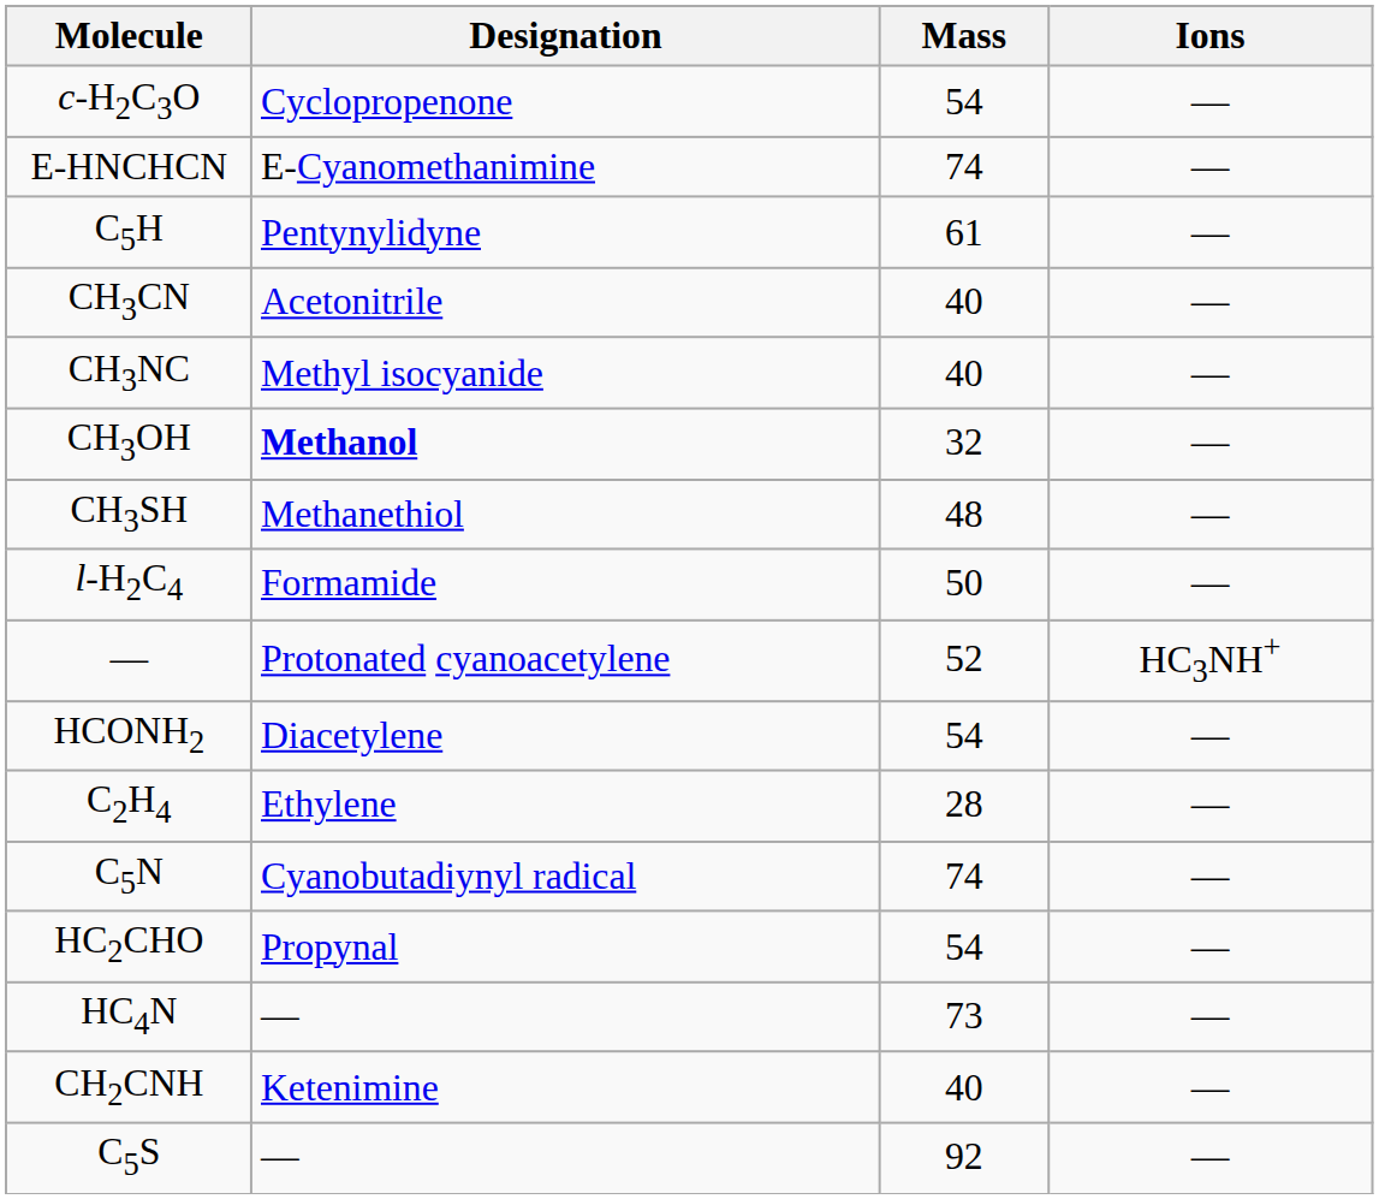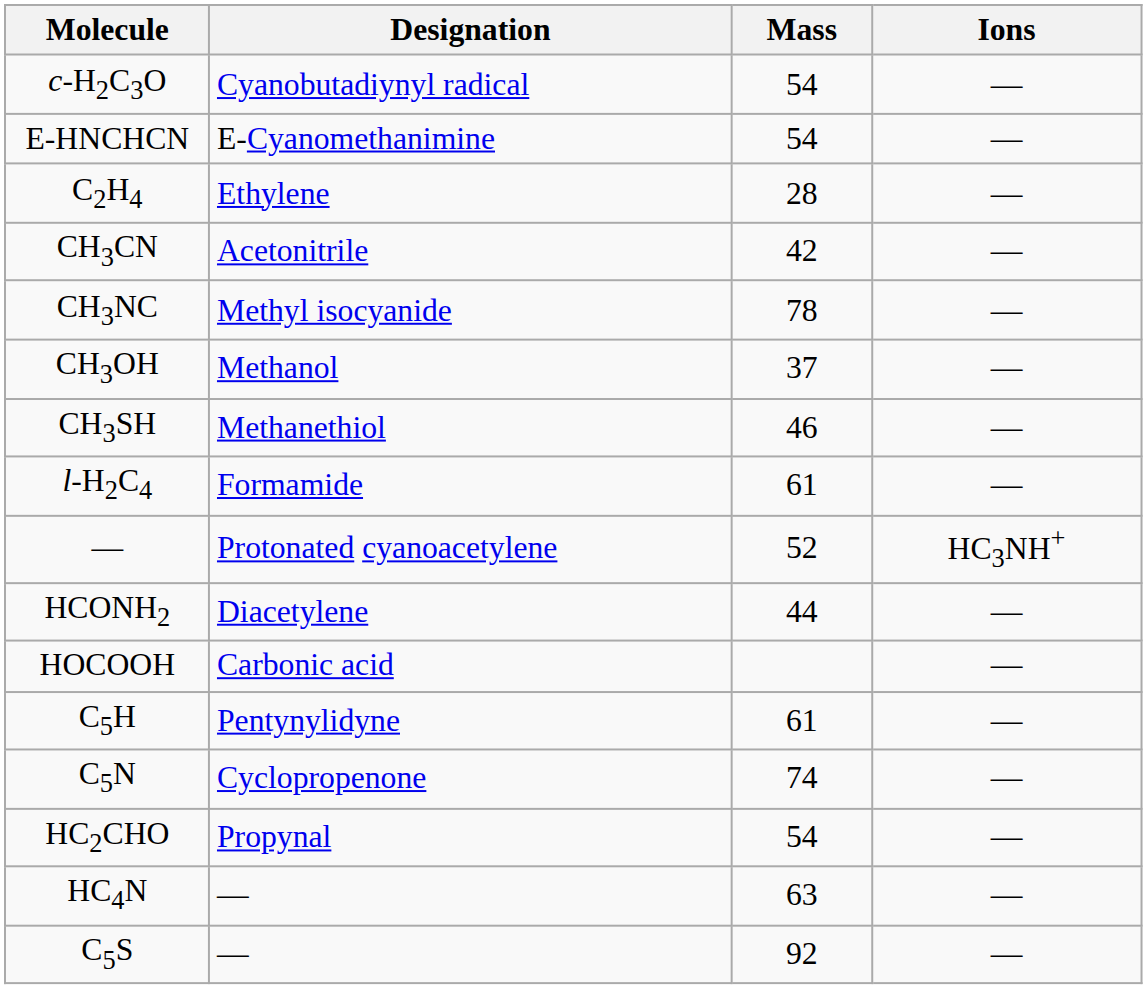 <table class="wikitable sortable sticky-header">
 <tr>
 <th style="width: 6em;">Molecule</th>
 <th style="width: 16em;">Designation</th>
 <th style="width: 4em;">Mass</th>
 <th style="width: 8em;">Ions</th>
 </tr>
 <tr>
 <td align="center"><em>c</em>-H<sub>2</sub>C<sub>3</sub>O</td>
-<td><a href='#'>Cyclopropenone</a></td>
+<td><a href='#'>Cyanobutadiynyl radical</a></td>
 <td align="center">54</td>
 <td align="center">—</td>
 </tr>
 <tr>
 <td align="center">E-HNCHCN</td>
 <td>E-<a href='#'>Cyanomethanimine</a></td>
-<td align="center">74</td>
+<td align="center">54</td>
 <td align="center">—</td>
 </tr>
 <tr>
-<td align="center">C<sub>5</sub>H</td>
-<td><a href='#'>Pentynylidyne</a></td>
-<td align="center">61</td>
+<td align="center">C<sub>2</sub>H<sub>4</sub></td>
+<td><a href='#'>Ethylene</a></td>
+<td align="center">28</td>
 <td align="center">—</td>
 </tr>
 <tr>
 <td align="center">CH<sub>3</sub>CN</td>
 <td><a href='#'>Acetonitrile</a></td>
-<td align="center">40</td>
+<td align="center">42</td>
 <td align="center">—</td>
 </tr>
 <tr>
 <td align="center">CH<sub>3</sub>NC</td>
 <td><a href='#'>Methyl isocyanide</a></td>
-<td align="center">40</td>
+<td align="center">78</td>
 <td align="center">—</td>
 </tr>
 <tr>
 <td align="center">CH<sub>3</sub>OH</td>
-<td><strong><a href='#'>Methanol</a></strong></td>
-<td align="center">32</td>
+<td><a href='#'>Methanol</a></td>
+<td align="center">37</td>
 <td align="center">—</td>
 </tr>
 <tr>
 <td align="center">CH<sub>3</sub>SH</td>
 <td><a href='#'>Methanethiol</a></td>
-<td align="center">48</td>
+<td align="center">46</td>
 <td align="center">—</td>
 </tr>
 <tr>
 <td align="center"><em>l</em>-H<sub>2</sub>C<sub>4</sub></td>
 <td><a href='#'>Formamide</a></td>
-<td align="center">50</td>
+<td align="center">61</td>
 <td align="center">—</td>
 </tr>
 <tr>
 <td align="center">—</td>
 <td><a href='#'>Protonated</a> <a href='#'>cyanoacetylene</a></td>
 <td align="center">52</td>
 <td align="center">HC<sub>3</sub>NH<sup>+</sup></td>
 </tr>
 <tr>
 <td align="center">HCONH<sub>2</sub></td>
 <td><a href='#'>Diacetylene</a></td>
-<td align="center">54</td>
+<td align="center">44</td>
 <td align="center">—</td>
 </tr>
 <tr>
-<td align="center">C<sub>2</sub>H<sub>4</sub></td>
-<td><a href='#'>Ethylene</a></td>
-<td align="center">28</td>
+<td align="center">HOCOOH</td>
+<td><a href='#'>Carbonic acid</a></td>
+<td align="center"></td>
+<td align="center">—</td>
+</tr>
+<tr>
+<td align="center">C<sub>5</sub>H</td>
+<td><a href='#'>Pentynylidyne</a></td>
+<td align="center">61</td>
 <td align="center">—</td>
 </tr>
 <tr>
 <td align="center">C<sub>5</sub>N</td>
-<td><a href='#'>Cyanobutadiynyl radical</a></td>
+<td><a href='#'>Cyclopropenone</a></td>
 <td align="center">74</td>
 <td align="center">—</td>
 </tr>
 <tr>
 <td align="center">HC<sub>2</sub>CHO</td>
 <td><a href='#'>Propynal</a></td>
 <td align="center">54</td>
 <td align="center">—</td>
 </tr>
 <tr>
 <td align="center">HC<sub>4</sub>N</td>
 <td>— </td>
-<td align="center">73</td>
-<td align="center">—</td>
-</tr>
-<tr>
-<td align="center">CH<sub>2</sub>CNH</td>
-<td><a href='#'>Ketenimine</a></td>
-<td align="center">40</td>
+<td align="center">63</td>
 <td align="center">—</td>
 </tr>
 <tr>
 <td align="center">C<sub>5</sub>S</td>
 <td>—</td>
 <td align="center">92</td>
 <td align="center">—</td>
 </tr>
 </table>
